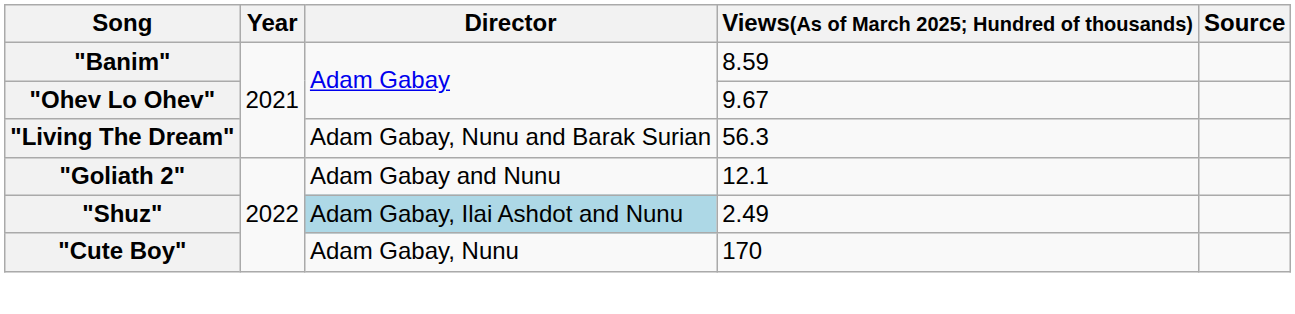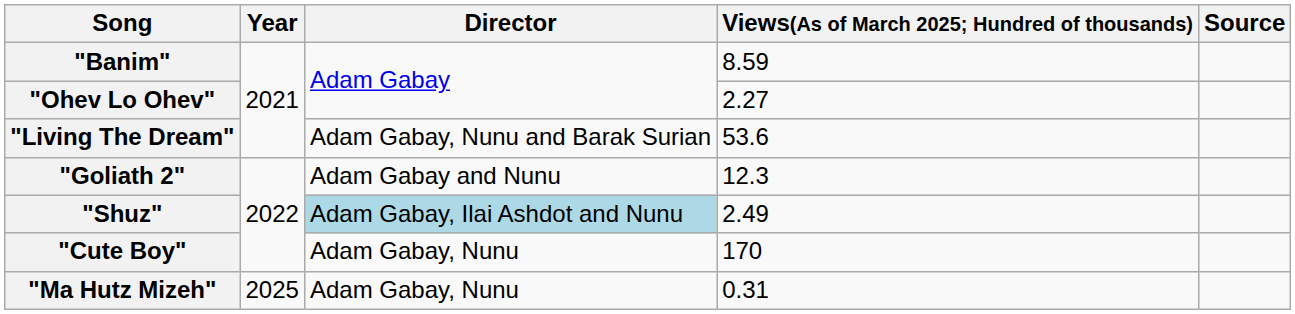 <table class="wikitable sortable">
 <tr>
 <th>Song</th>
 <th>Year</th>
 <th>Director</th>
 <th>Views<small>(As of March 2025; Hundred of thousands)</small></th>
 <th>Source</th>
 </tr>
 <tr>
 <th>"Banim"</th>
 <td rowspan="3">2021</td>
 <td rowspan="2"><a href='#'>Adam Gabay</a></td>
 <td>8.59</td>
 <td></td>
 </tr>
 <tr>
 <th>"Ohev Lo Ohev"</th>
-<td>9.67</td>
+<td>2.27</td>
 <td></td>
 </tr>
 <tr>
 <th>"Living The Dream"</th>
 <td>Adam Gabay, Nunu and Barak Surian</td>
-<td>56.3</td>
+<td>53.6</td>
 <td></td>
 </tr>
 <tr>
 <th>"Goliath 2"</th>
 <td rowspan="3">2022</td>
 <td>Adam Gabay and Nunu</td>
-<td>12.1</td>
+<td>12.3</td>
 <td></td>
 </tr>
 <tr>
 <th>"Shuz"</th>
 <td style="background: lightblue;">Adam Gabay, Ilai Ashdot and Nunu</td>
 <td>2.49</td>
 <td></td>
 </tr>
 <tr>
 <th>"Cute Boy"</th>
 <td>Adam Gabay, Nunu</td>
 <td>170</td>
 <td></td>
 </tr>
+<tr>
+<th>"Ma Hutz Mizeh"</th>
+<td>2025</td>
+<td>Adam Gabay, Nunu</td>
+<td>0.31</td>
+<td></td>
+</tr>
 </table>
